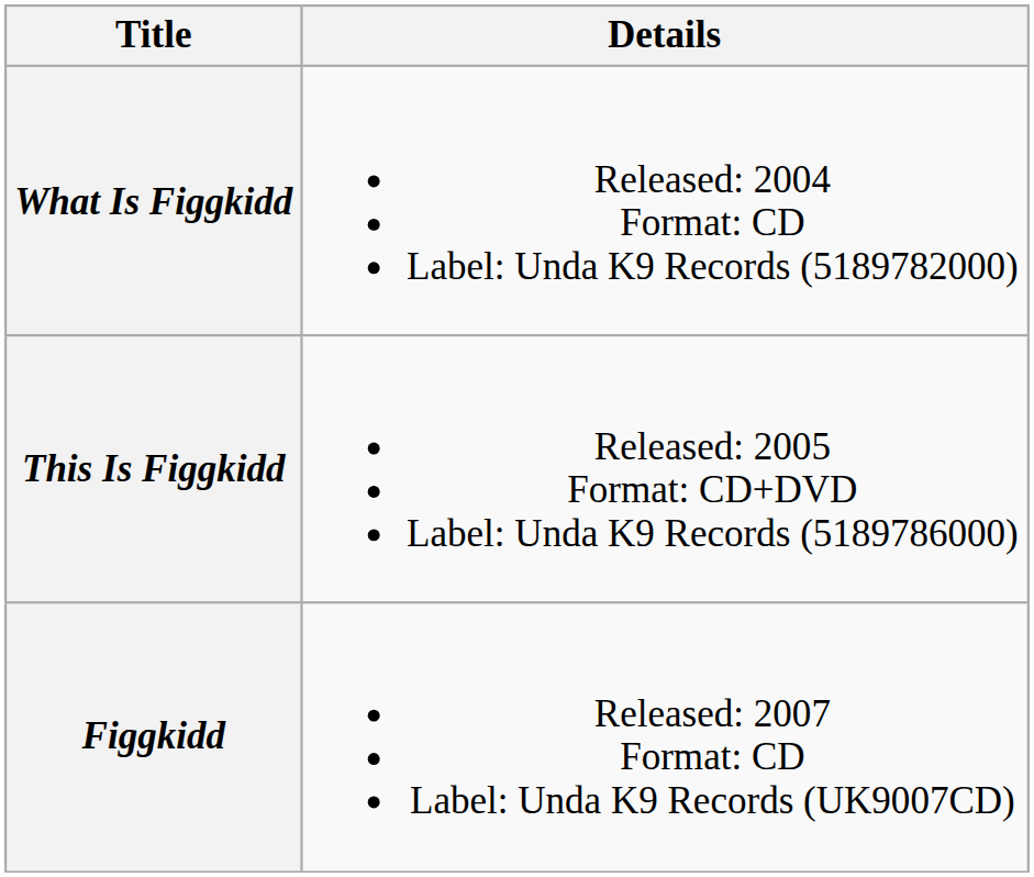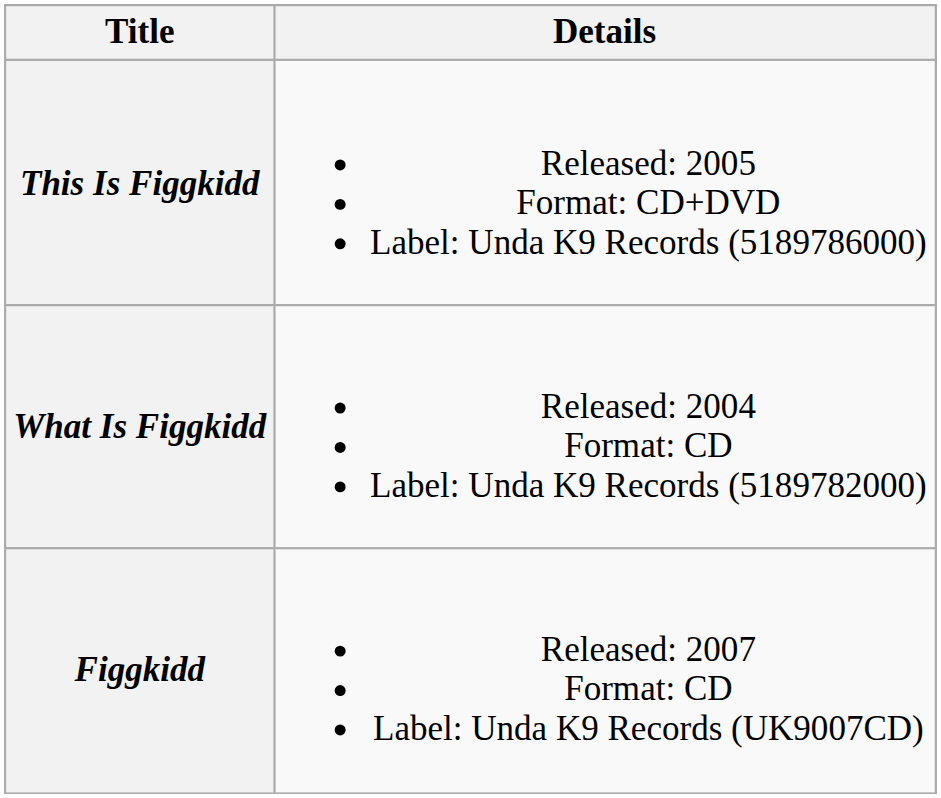 <table class="wikitable plainrowheaders" style="text-align:center;" border="1">
 <tr>
 <th>Title</th>
 <th>Details</th>
 </tr>
 <tr>
+<th scope="row"><em>This Is Figgkidd</em></th>
+<td><br><ul><li>Released: 2005</li><li>Format: CD+DVD</li><li>Label: Unda K9 Records (5189786000)</li></ul></td>
+</tr>
+<tr>
 <th scope="row"><em>What Is Figgkidd</em></th>
 <td><br><ul><li>Released: 2004</li><li>Format: CD</li><li>Label: Unda K9 Records (5189782000)</li></ul></td>
-</tr>
-<tr>
-<th scope="row"><em>This Is Figgkidd</em></th>
-<td><br><ul><li>Released: 2005</li><li>Format: CD+DVD</li><li>Label: Unda K9 Records (5189786000)</li></ul></td>
 </tr>
 <tr>
 <th scope="row"><em>Figgkidd</em></th>
 <td><br><ul><li>Released: 2007</li><li>Format: CD</li><li>Label: Unda K9 Records (UK9007CD)</li></ul></td>
 </tr>
 </table>
